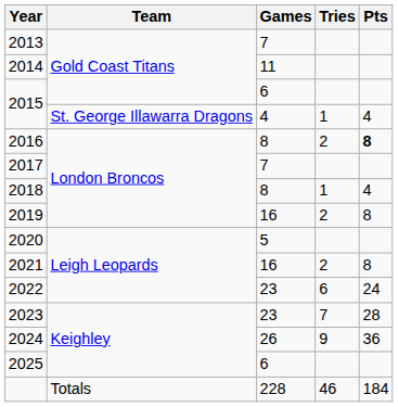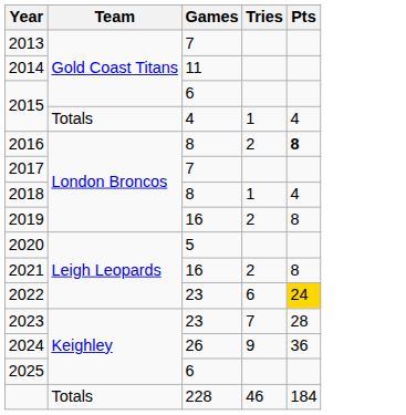 <table class="wikitable">
 <tr>
 <th>Year</th>
 <th>Team</th>
 <th>Games</th>
 <th>Tries</th>
 <th>Pts</th>
 </tr>
 <tr>
 <td>2013</td>
 <td rowspan="3"> <a href='#'>Gold Coast Titans</a></td>
 <td>7</td>
 <td></td>
 <td></td>
 </tr>
 <tr>
 <td>2014</td>
 <td>11</td>
 <td></td>
 <td></td>
 </tr>
 <tr>
 <td rowspan="2">2015</td>
 <td>6</td>
 <td></td>
 <td></td>
 </tr>
 <tr>
-<td> <a href='#'>St. George Illawarra Dragons</a></td>
+<td>Totals</td>
 <td>4</td>
 <td>1</td>
 <td>4</td>
 </tr>
 <tr>
 <td>2016</td>
 <td rowspan="4"> <a href='#'>London Broncos</a></td>
 <td>8</td>
 <td>2</td>
 <td><strong>8</strong></td>
 </tr>
 <tr>
 <td>2017</td>
 <td>7</td>
 <td></td>
 <td></td>
 </tr>
 <tr>
 <td>2018</td>
 <td>8</td>
 <td>1</td>
 <td>4</td>
 </tr>
 <tr>
 <td>2019</td>
 <td>16</td>
 <td>2</td>
 <td>8</td>
 </tr>
 <tr>
 <td>2020</td>
 <td rowspan="3"> <a href='#'>Leigh Leopards</a></td>
 <td>5</td>
 <td></td>
 <td></td>
 </tr>
 <tr>
 <td>2021</td>
 <td>16</td>
 <td>2</td>
 <td>8</td>
 </tr>
 <tr>
 <td>2022</td>
 <td>23</td>
 <td>6</td>
-<td>24</td>
+<td style="background: gold;">24</td>
 </tr>
 <tr>
 <td>2023</td>
 <td rowspan="3"> <a href='#'>Keighley</a></td>
 <td>23</td>
 <td>7</td>
 <td>28</td>
 </tr>
 <tr>
 <td>2024</td>
 <td>26</td>
 <td>9</td>
 <td>36</td>
 </tr>
 <tr>
 <td>2025</td>
 <td>6</td>
 <td></td>
 <td></td>
 </tr>
 <tr>
 <td></td>
 <td>Totals</td>
 <td>228</td>
 <td>46</td>
 <td>184</td>
 </tr>
 </table>
